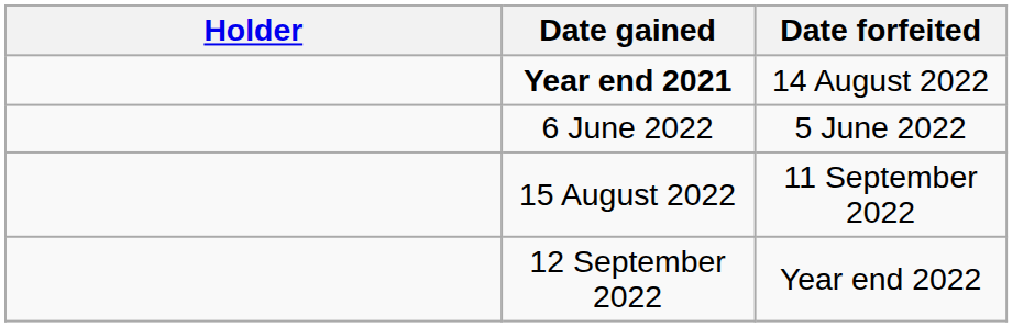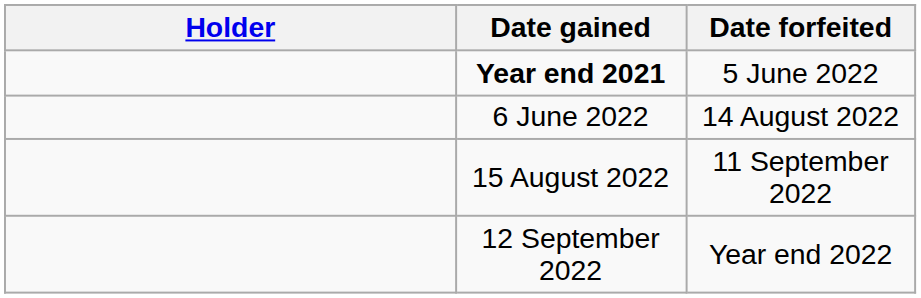 <table class="wikitable" style="font-size:90%">
 <tr>
 <th style="width:222px;"><a href='#'>Holder</a></th>
 <th style="width:110px;">Date gained</th>
 <th style="width:110px;">Date forfeited</th>
 </tr>
 <tr>
 <td></td>
 <td style="text-align:center;"><strong>Year end 2021</strong></td>
-<td style="text-align:center;">14 August 2022</td>
+<td style="text-align:center;">5 June 2022</td>
 </tr>
 <tr>
 <td></td>
 <td style="text-align:center;">6 June 2022</td>
-<td style="text-align:center;">5 June 2022</td>
+<td style="text-align:center;">14 August 2022</td>
 </tr>
 <tr>
 <td></td>
 <td style="text-align:center;">15 August 2022</td>
 <td style="text-align:center;">11 September 2022</td>
 </tr>
 <tr>
 <td><strong></td>
 <td style="text-align:center;">12 September 2022</td>
 <td style="text-align:center;"></strong>Year end 2022<strong></td>
 </tr>
 </table>
